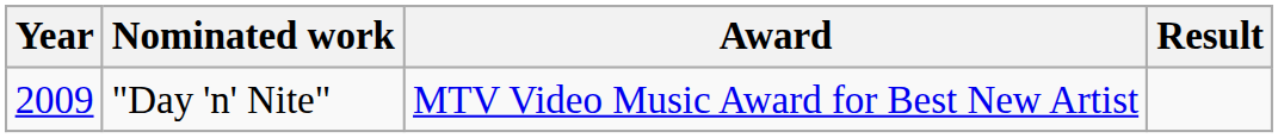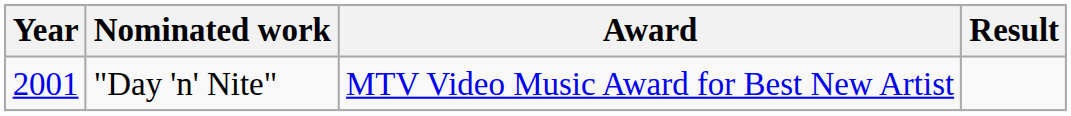 <table class="wikitable">
 <tr>
 <th>Year</th>
 <th>Nominated work</th>
 <th>Award</th>
 <th>Result</th>
 </tr>
 <tr>
-<td rowspan="1"><a href='#'>2009</a></td>
+<td rowspan="1"><a href='#'>2001</a></td>
 <td>"Day 'n' Nite"</td>
 <td><a href='#'>MTV Video Music Award for Best New Artist</a></td>
 <td></td>
 </tr>
 </table>
